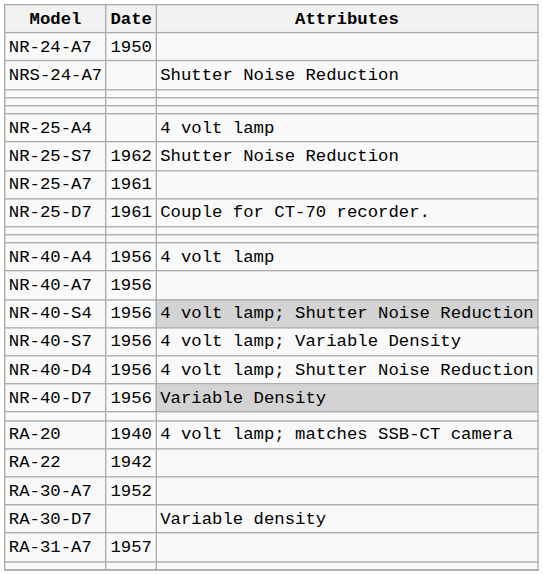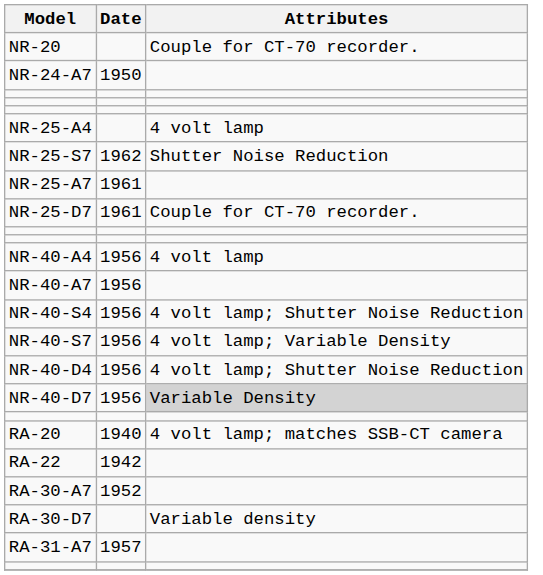 <table class="wikitable">
 <tr>
 <th>Model</th>
 <th>Date</th>
 <th>Attributes</th>
 </tr>
 <tr>
+<td>NR-20</td>
+<td></td>
+<td>Couple for CT-70 recorder.</td>
+</tr>
+<tr>
 <td>NR-24-A7</td>
 <td>1950</td>
 <td></td>
-</tr>
-<tr>
-<td>NRS-24-A7</td>
-<td></td>
-<td>Shutter Noise Reduction</td>
 </tr>
 <tr>
 <td></td>
 <td></td>
 <td></td>
 </tr>
 <tr>
 <td></td>
 <td></td>
 <td></td>
 </tr>
 <tr>
 <td></td>
 <td></td>
 <td></td>
 </tr>
 <tr>
 <td>NR-25-A4</td>
 <td></td>
 <td>4 volt lamp</td>
 </tr>
 <tr>
 <td>NR-25-S7</td>
 <td>1962</td>
 <td>Shutter Noise Reduction</td>
 </tr>
 <tr>
 <td>NR-25-A7</td>
 <td>1961</td>
 <td></td>
 </tr>
 <tr>
 <td>NR-25-D7</td>
 <td>1961</td>
 <td>Couple for CT-70 recorder.</td>
 </tr>
 <tr>
 <td></td>
 <td></td>
 <td></td>
 </tr>
 <tr>
 <td></td>
 <td></td>
 <td></td>
 </tr>
 <tr>
 <td>NR-40-A4</td>
 <td>1956</td>
 <td>4 volt lamp</td>
 </tr>
 <tr>
 <td>NR-40-A7</td>
 <td>1956</td>
 <td></td>
 </tr>
 <tr>
 <td>NR-40-S4</td>
 <td>1956</td>
-<td style="background: lightgrey;">4 volt lamp; Shutter Noise Reduction</td>
+<td>4 volt lamp; Shutter Noise Reduction</td>
 </tr>
 <tr>
 <td>NR-40-S7</td>
 <td>1956</td>
 <td>4 volt lamp; Variable Density</td>
 </tr>
 <tr>
 <td>NR-40-D4</td>
 <td>1956</td>
 <td>4 volt lamp; Shutter Noise Reduction</td>
 </tr>
 <tr>
 <td>NR-40-D7</td>
 <td>1956</td>
 <td style="background: lightgrey;">Variable Density</td>
 </tr>
 <tr>
 <td></td>
 <td></td>
 <td></td>
 </tr>
 <tr>
 <td>RA-20</td>
 <td>1940</td>
 <td>4 volt lamp; matches SSB-CT camera</td>
 </tr>
 <tr>
 <td>RA-22</td>
 <td>1942</td>
 <td></td>
 </tr>
 <tr>
 <td>RA-30-A7</td>
 <td>1952</td>
 <td></td>
 </tr>
 <tr>
 <td>RA-30-D7</td>
 <td></td>
 <td>Variable density</td>
 </tr>
 <tr>
 <td>RA-31-A7</td>
 <td>1957</td>
 <td></td>
 </tr>
 <tr>
 <td></td>
 <td></td>
 <td></td>
 </tr>
 <tr>
 </tr>
 </table>
